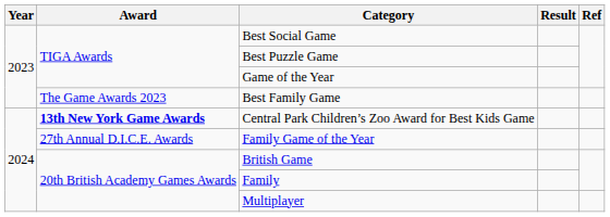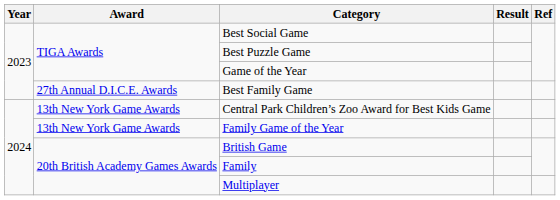 <table class="wikitable" sortable mw-collapsible">
 <tr>
 <th scope="col">Year</th>
 <th scope="col">Award</th>
 <th scope="col">Category</th>
 <th scope="col">Result</th>
 <th scope="col">Ref</th>
 </tr>
 <tr>
 <td rowspan="4">2023</td>
 <td rowspan="3"><a href='#'>TIGA Awards</a></td>
 <td>Best Social Game</td>
 <td></td>
 <td rowspan="3"></td>
 </tr>
 <tr>
 <td>Best Puzzle Game</td>
 <td></td>
 </tr>
 <tr>
 <td>Game of the Year</td>
 <td></td>
 </tr>
 <tr>
-<td><a href='#'>The Game Awards 2023</a></td>
+<td><a href='#'>27th Annual D.I.C.E. Awards</a></td>
 <td>Best Family Game</td>
 <td></td>
 <td></td>
 </tr>
 <tr>
 <td rowspan="5">2024</td>
-<td rowspan="1"><strong><a href='#'>13th New York Game Awards</a></strong></td>
+<td rowspan="1"><a href='#'>13th New York Game Awards</a></td>
 <td>Central Park Children’s Zoo Award for Best Kids Game</td>
 <td></td>
 <td rowspan="1" style="text-align:center;"></td>
 </tr>
 <tr>
-<td><a href='#'>27th Annual D.I.C.E. Awards</a></td>
+<td rowspan="1"><a href='#'>13th New York Game Awards</a></td>
 <td><a href='#'>Family Game of the Year</a></td>
 <td></td>
 <td></td>
 </tr>
 <tr>
 <td rowspan="3"><a href='#'>20th British Academy Games Awards</a></td>
 <td><a href='#'>British Game</a></td>
 <td></td>
 <td rowspan="2" style="text-align:center;"></td>
 </tr>
 <tr>
 <td><a href='#'>Family</a></td>
 <td></td>
 </tr>
 <tr>
 <td><a href='#'>Multiplayer</a></td>
 <td></td>
 <td style="text-align:center;"></td>
 </tr>
 </table>
